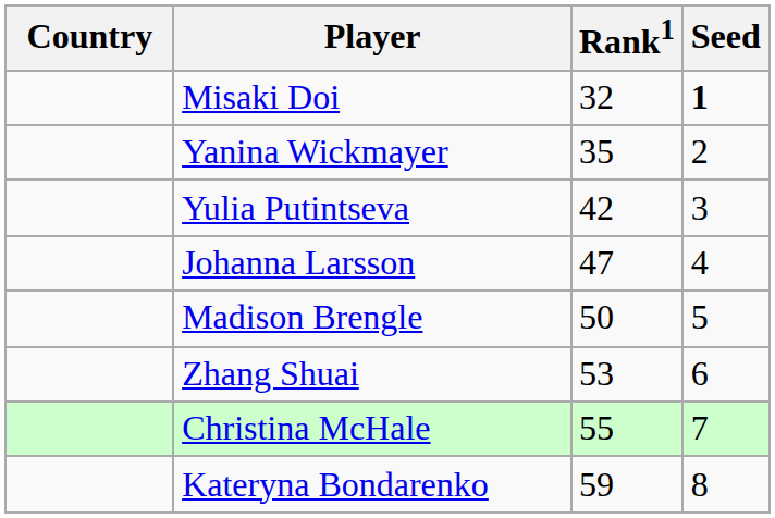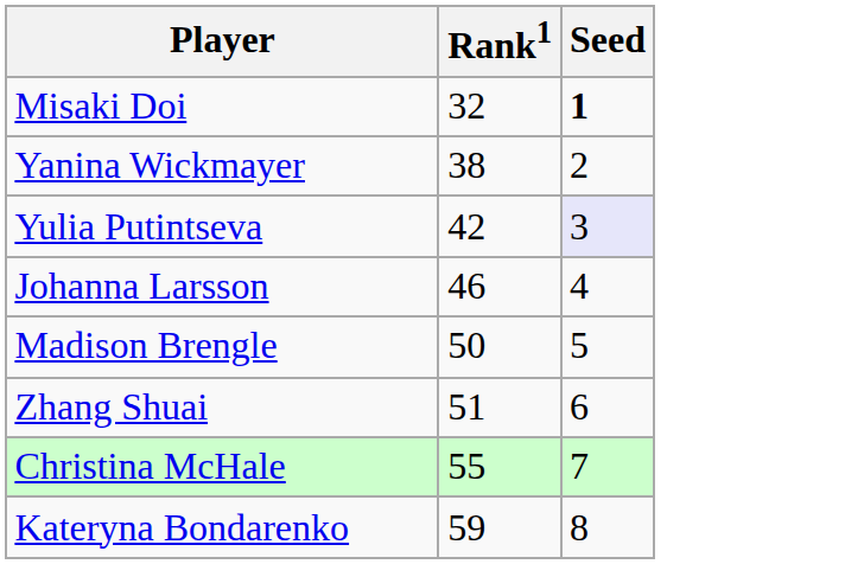 <table class="sortable wikitable">
 <tr>
-<th width="70">Country</th>
 <th width="175">Player</th>
 <th>Rank<sup>1</sup></th>
 <th>Seed</th>
 </tr>
 <tr>
-<td></td>
 <td><a href='#'>Misaki Doi</a></td>
 <td>32</td>
 <td><strong>1</strong></td>
 </tr>
 <tr>
-<td></td>
 <td><a href='#'>Yanina Wickmayer</a></td>
-<td>35</td>
+<td>38</td>
 <td>2</td>
 </tr>
 <tr>
-<td></td>
 <td><a href='#'>Yulia Putintseva</a></td>
 <td>42</td>
-<td>3</td>
+<td style="background: lavender;">3</td>
 </tr>
 <tr>
-<td></td>
 <td><a href='#'>Johanna Larsson</a></td>
-<td>47</td>
+<td>46</td>
 <td>4</td>
 </tr>
 <tr>
-<td></td>
 <td><a href='#'>Madison Brengle</a></td>
 <td>50</td>
 <td>5</td>
 </tr>
 <tr>
-<td></td>
 <td><a href='#'>Zhang Shuai</a></td>
-<td>53</td>
+<td>51</td>
 <td>6</td>
 </tr>
 <tr style="background:#cfc;">
-<td></td>
 <td><a href='#'>Christina McHale</a></td>
 <td>55</td>
 <td>7</td>
 </tr>
 <tr>
-<td></td>
 <td><a href='#'>Kateryna Bondarenko</a></td>
 <td>59</td>
 <td>8</td>
 </tr>
 </table>
